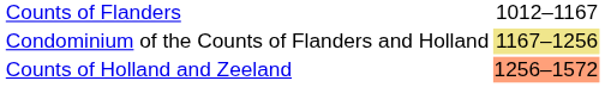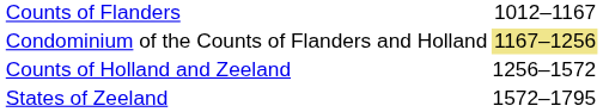 <table class="toccolours" style="margin: 0 2em 0 2em;">
 <tr>
 <td><a href='#'>Counts of Flanders</a></td>
 <td align="right">1012–1167</td>
 <td></td>
 </tr>
 <tr>
 <td><a href='#'>Condominium</a> of the Counts of Flanders and Holland</td>
 <td align="right" style="background: khaki;">1167–1256</td>
 </tr>
 <tr>
 <td><a href='#'>Counts of Holland and Zeeland</a></td>
-<td align="right" style="background: lightsalmon;">1256–1572</td>
+<td align="right">1256–1572</td>
+<td></td>
+</tr>
+<tr>
+<td><a href='#'>States of Zeeland</a></td>
+<td align="right">1572–1795</td>
 <td></td>
 </tr>
 </table>
